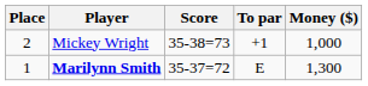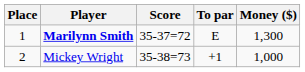 <table class="wikitable">
 <tr>
 <th>Place</th>
 <th>Player</th>
 <th>Score</th>
 <th>To par</th>
 <th>Money ($)</th>
 </tr>
 <tr>
+<td align=center>1</td>
+<td> <strong><a href='#'>Marilynn Smith</a></strong></td>
+<td>35-37=72</td>
+<td align=center>E</td>
+<td align=center>1,300</td>
+</tr>
+<tr>
 <td align=center>2</td>
 <td> <a href='#'>Mickey Wright</a></td>
 <td>35-38=73</td>
 <td align=center>+1</td>
 <td align=center>1,000</td>
 </tr>
-<tr>
-<td align=center>1</td>
-<td> <strong><a href='#'>Marilynn Smith</a></strong></td>
-<td>35-37=72</td>
-<td align=center>E</td>
-<td align=center>1,300</td>
-</tr>
 </table>
